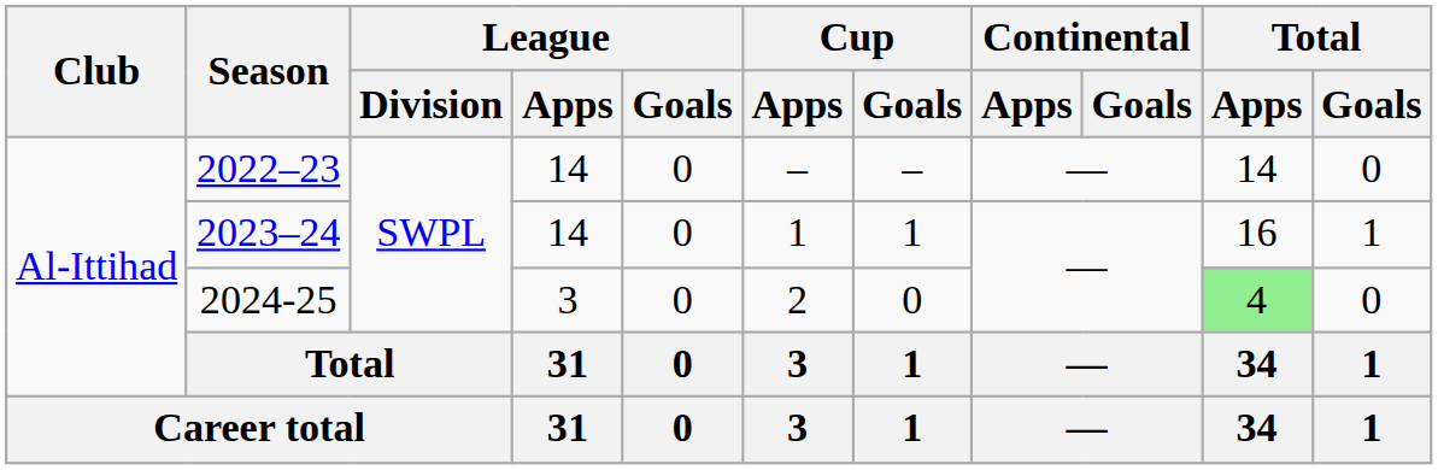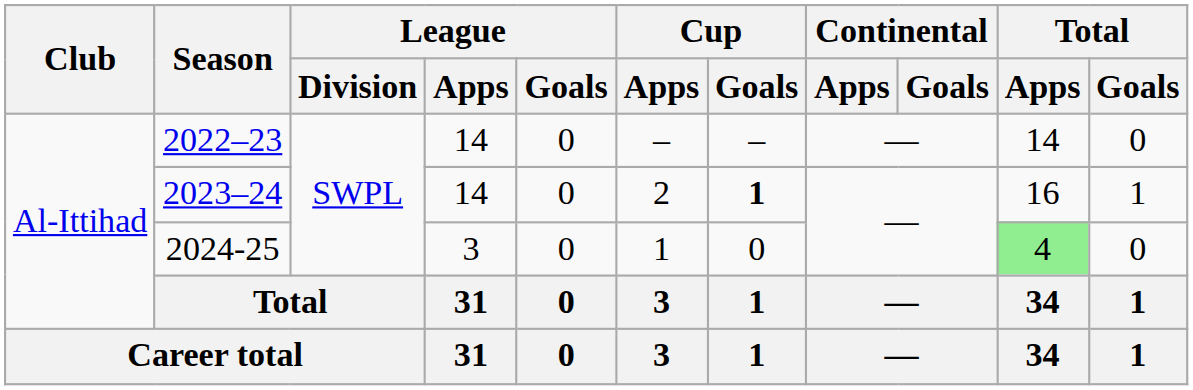 <table class="wikitable" style="text-align: center;">
 <tr>
 <th rowspan="2">Club</th>
 <th rowspan="2">Season</th>
 <th colspan="3">League</th>
 <th colspan="2">Cup</th>
 <th colspan="2">Continental</th>
 <th colspan="2">Total</th>
 </tr>
 <tr>
 <th>Division</th>
 <th>Apps</th>
 <th>Goals</th>
 <th>Apps</th>
 <th>Goals</th>
 <th>Apps</th>
 <th>Goals</th>
 <th>Apps</th>
 <th>Goals</th>
 </tr>
 <tr>
 <td rowspan="4"><a href='#'>Al-Ittihad</a></td>
 <td><a href='#'>2022–23</a></td>
 <td rowspan="3"><a href='#'>SWPL</a></td>
 <td>14</td>
 <td>0</td>
 <td>–</td>
 <td>–</td>
 <td colspan="2">—</td>
 <td>14</td>
 <td>0</td>
 </tr>
 <tr>
 <td><a href='#'>2023–24</a></td>
 <td>14</td>
 <td>0</td>
-<td>1</td>
-<td>1</td>
+<td>2</td>
+<td><strong>1</strong></td>
 <td colspan="2" rowspan="2">—</td>
 <td>16</td>
 <td>1</td>
 </tr>
 <tr>
 <td>2024-25</td>
 <td>3</td>
 <td>0</td>
-<td>2</td>
+<td>1</td>
 <td>0</td>
 <td style="background: lightgreen;">4</td>
 <td>0</td>
 </tr>
 <tr>
 <th colspan="2">Total</th>
 <th>31</th>
 <th>0</th>
 <th>3</th>
 <th>1</th>
 <th colspan="2">—</th>
 <th>34</th>
 <th>1</th>
 </tr>
 <tr>
 <th colspan="3">Career total</th>
 <th>31</th>
 <th>0</th>
 <th>3</th>
 <th>1</th>
 <th colspan="2">—</th>
 <th>34</th>
 <th>1</th>
 </tr>
 </table>
